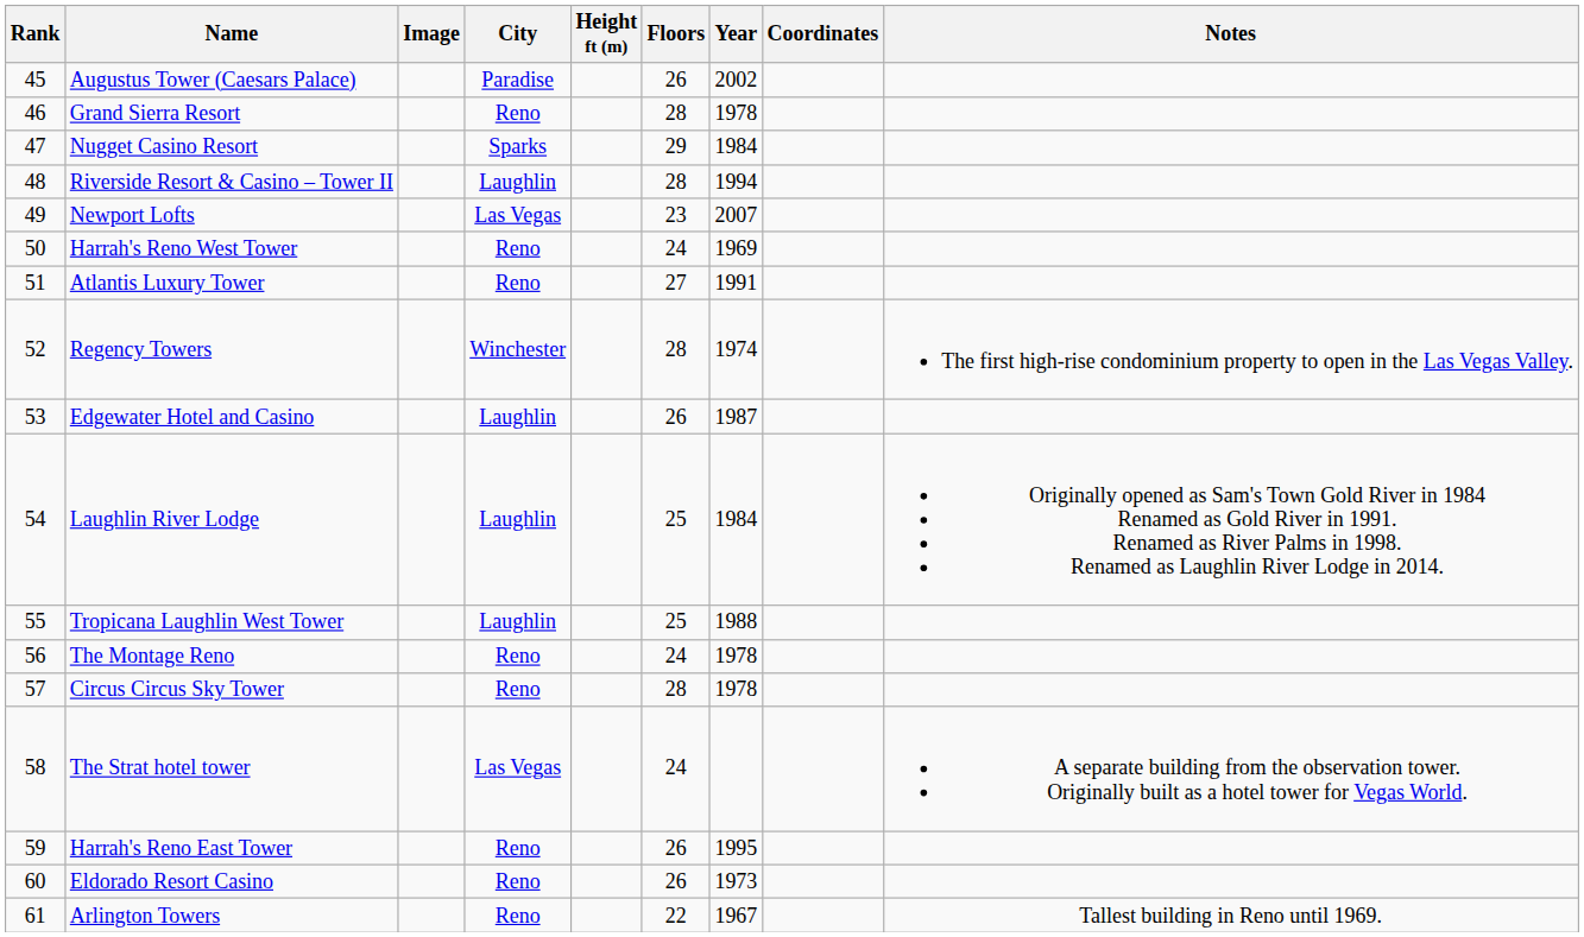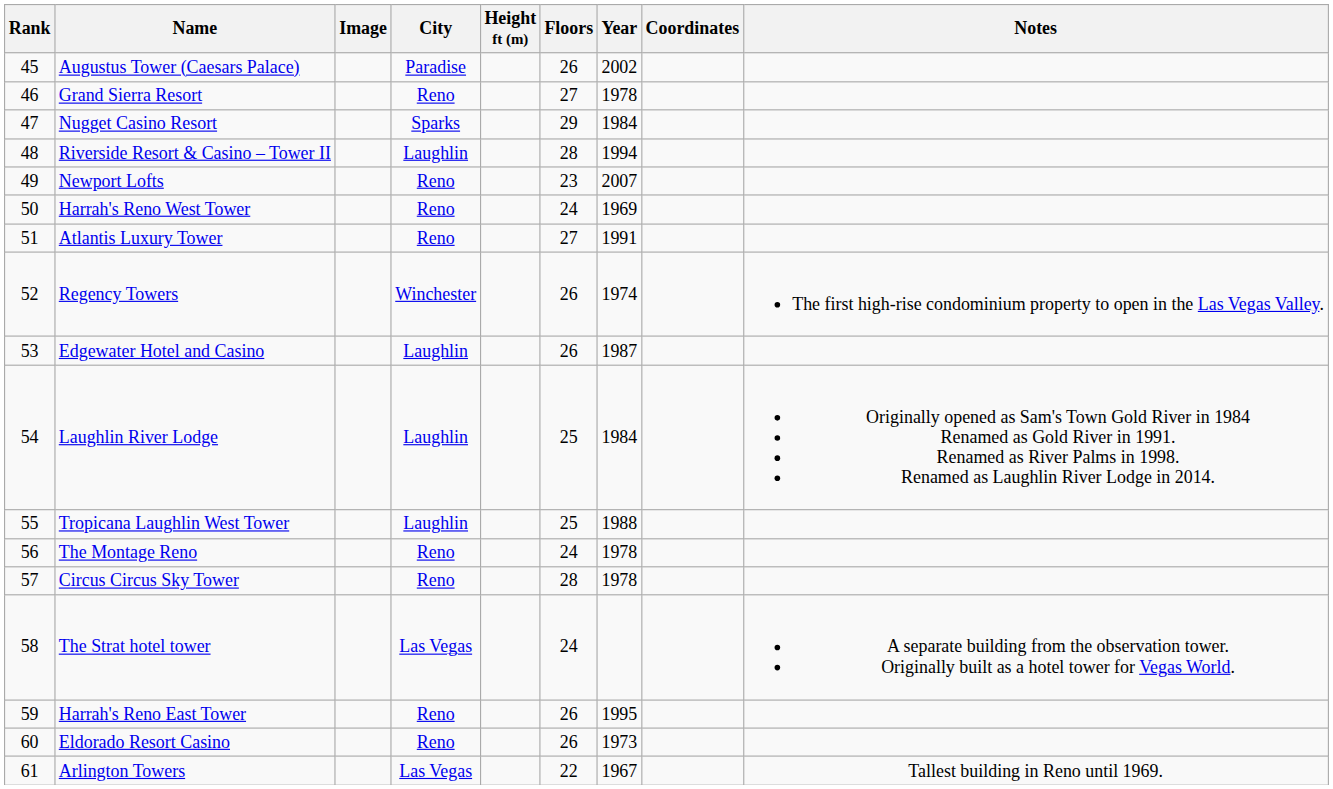 <table class="wikitable sortable">
 <tr>
 <th>Rank</th>
 <th>Name</th>
 <th class="unsortable">Image</th>
 <th>City</th>
 <th>Height<br><small>ft (m)</small></th>
 <th>Floors</th>
 <th>Year</th>
 <th>Coordinates</th>
 <th class="unsortable">Notes</th>
 </tr>
 <tr>
 <td align="center">45</td>
 <td><a href='#'>Augustus Tower (Caesars Palace)</a></td>
 <td></td>
 <td align="center"><a href='#'>Paradise</a></td>
 <td align="center"></td>
 <td align="center">26</td>
 <td align="center">2002</td>
 <td align="center"></td>
 <td align="center"></td>
 </tr>
 <tr>
 <td align="center">46</td>
 <td><a href='#'>Grand Sierra Resort</a></td>
 <td></td>
 <td align="center"><a href='#'>Reno</a></td>
 <td align="center"></td>
-<td align="center">28</td>
+<td align="center">27</td>
 <td align="center">1978</td>
 <td align="center"></td>
 <td align="center"></td>
 </tr>
 <tr>
 <td align="center">47</td>
 <td><a href='#'>Nugget Casino Resort</a></td>
 <td></td>
 <td align="center"><a href='#'>Sparks</a></td>
 <td align="center"></td>
 <td align="center">29</td>
 <td align="center">1984</td>
 <td align="center"></td>
 <td align="center"></td>
 </tr>
 <tr>
 <td align="center">48</td>
 <td><a href='#'>Riverside Resort & Casino – Tower II</a></td>
 <td></td>
 <td align="center"><a href='#'>Laughlin</a></td>
 <td align="center"></td>
 <td align="center">28</td>
 <td align="center">1994</td>
 <td align="center"></td>
 <td align="center"></td>
 </tr>
 <tr>
 <td align="center">49</td>
 <td><a href='#'>Newport Lofts</a></td>
 <td></td>
-<td align="center"><a href='#'>Las Vegas</a></td>
+<td align="center"><a href='#'>Reno</a></td>
 <td align="center"></td>
 <td align="center">23</td>
 <td align="center">2007</td>
 <td align="center"></td>
 <td align="center"></td>
 </tr>
 <tr>
 <td align="center">50</td>
 <td><a href='#'>Harrah's Reno West Tower</a></td>
 <td></td>
 <td align="center"><a href='#'>Reno</a></td>
 <td align="center"></td>
 <td align="center">24</td>
 <td align="center">1969</td>
 <td align="center"></td>
 <td align="center"></td>
 </tr>
 <tr>
 <td align="center">51</td>
 <td><a href='#'>Atlantis Luxury Tower</a></td>
 <td></td>
 <td align="center"><a href='#'>Reno</a></td>
 <td align="center"></td>
 <td align="center">27</td>
 <td align="center">1991</td>
 <td align="center"></td>
 <td align="center"></td>
 </tr>
 <tr>
 <td align="center">52</td>
 <td><a href='#'>Regency Towers</a></td>
 <td></td>
 <td align="center"><a href='#'>Winchester</a></td>
 <td align="center"></td>
-<td align="center">28</td>
+<td align="center">26</td>
 <td align="center">1974</td>
 <td align="center"></td>
 <td align="center"><br><ul><li>The first high-rise condominium property to open in the <a href='#'>Las Vegas Valley</a>.</li></ul></td>
 </tr>
 <tr>
 <td align="center">53</td>
 <td><a href='#'>Edgewater Hotel and Casino</a></td>
 <td></td>
 <td align="center"><a href='#'>Laughlin</a></td>
 <td align="center"></td>
 <td align="center">26</td>
 <td align="center">1987</td>
 <td align="center"></td>
 <td align="center"></td>
 </tr>
 <tr>
 <td align="center">54</td>
 <td><a href='#'>Laughlin River Lodge</a></td>
 <td></td>
 <td align="center"><a href='#'>Laughlin</a></td>
 <td align="center"></td>
 <td align="center">25</td>
 <td align="center">1984</td>
 <td align="center"></td>
 <td align="center"><br><ul><li>Originally opened as Sam's Town Gold River in 1984</li><li>Renamed as Gold River in 1991.</li><li>Renamed as River Palms in 1998.</li><li>Renamed as Laughlin River Lodge in 2014.</li></ul></td>
 </tr>
 <tr>
 <td align="center">55</td>
 <td><a href='#'>Tropicana Laughlin West Tower</a></td>
 <td></td>
 <td align="center"><a href='#'>Laughlin</a></td>
 <td align="center"></td>
 <td align="center">25</td>
 <td align="center">1988</td>
 <td align="center"></td>
 <td align="center"></td>
 </tr>
 <tr>
 <td align="center">56</td>
 <td><a href='#'>The Montage Reno</a></td>
 <td></td>
 <td align="center"><a href='#'>Reno</a></td>
 <td align="center"></td>
 <td align="center">24</td>
 <td align="center">1978</td>
 <td align="center"></td>
 <td align="center"></td>
 </tr>
 <tr>
 <td align="center">57</td>
 <td><a href='#'>Circus Circus Sky Tower</a></td>
 <td></td>
 <td align="center"><a href='#'>Reno</a></td>
 <td align="center"></td>
 <td align="center">28</td>
 <td align="center">1978</td>
 <td align="center"></td>
 <td align="center"></td>
 </tr>
 <tr>
 <td align="center">58</td>
 <td><a href='#'>The Strat hotel tower</a></td>
 <td></td>
 <td align="center"><a href='#'>Las Vegas</a></td>
 <td align="center"></td>
 <td align="center">24</td>
 <td align="center"></td>
 <td align="center"></td>
 <td align="center"><br><ul><li>A separate building from the observation tower.</li><li>Originally built as a hotel tower for <a href='#'>Vegas World</a>.</li></ul></td>
 </tr>
 <tr>
 <td align="center">59</td>
 <td><a href='#'>Harrah's Reno East Tower</a></td>
 <td></td>
 <td align="center"><a href='#'>Reno</a></td>
 <td align="center"></td>
 <td align="center">26</td>
 <td align="center">1995</td>
 <td align="center"></td>
 <td align="center"></td>
 </tr>
 <tr>
 <td align="center">60</td>
 <td><a href='#'>Eldorado Resort Casino</a></td>
 <td></td>
 <td align="center"><a href='#'>Reno</a></td>
 <td align="center"></td>
 <td align="center">26</td>
 <td align="center">1973</td>
 <td align="center"></td>
 <td align="center"></td>
 </tr>
 <tr>
 <td align="center">61</td>
 <td><a href='#'>Arlington Towers</a></td>
 <td></td>
-<td align="center"><a href='#'>Reno</a></td>
+<td align="center"><a href='#'>Las Vegas</a></td>
 <td align="center"></td>
 <td align="center">22</td>
 <td align="center">1967</td>
 <td align="center"></td>
 <td align="center">Tallest building in Reno until 1969.</td>
 </tr>
 </table>
